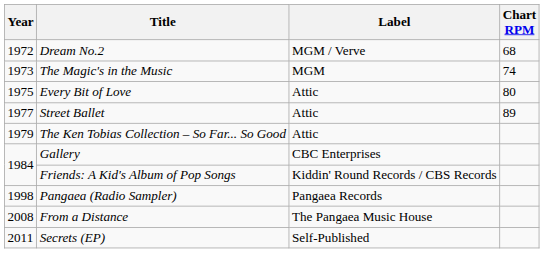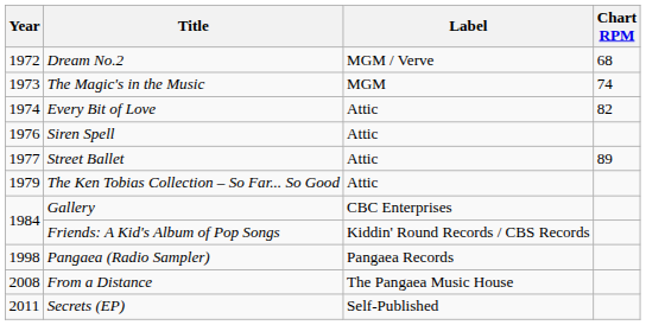 <table class="wikitable">
 <tr>
 <th>Year</th>
 <th>Title</th>
 <th>Label</th>
 <th>Chart<br><a href='#'>RPM</a></th>
 </tr>
 <tr>
 <td>1972</td>
 <td><em>Dream No.2</em></td>
 <td>MGM / Verve</td>
 <td>68</td>
 </tr>
 <tr>
 <td>1973</td>
 <td><em>The Magic's in the Music</em></td>
 <td>MGM</td>
 <td>74</td>
 </tr>
 <tr>
-<td>1975</td>
+<td>1974</td>
 <td><em>Every Bit of Love</em></td>
 <td>Attic</td>
-<td>80</td>
+<td>82</td>
+</tr>
+<tr>
+<td>1976</td>
+<td><em>Siren Spell</em></td>
+<td>Attic</td>
+<td></td>
 </tr>
 <tr>
 <td>1977</td>
 <td><em>Street Ballet</em></td>
 <td>Attic</td>
 <td>89</td>
 </tr>
 <tr>
 <td>1979</td>
 <td><em>The Ken Tobias Collection – So Far... So Good</em></td>
 <td>Attic</td>
 </tr>
 <tr>
 <td rowspan="2">1984</td>
 <td><em>Gallery</em></td>
 <td>CBC Enterprises</td>
 <td></td>
 </tr>
 <tr>
 <td><em>Friends: A Kid's Album of Pop Songs</em></td>
 <td>Kiddin' Round Records / CBS Records</td>
 <td></td>
 </tr>
 <tr>
 <td>1998</td>
 <td><em>Pangaea (Radio Sampler)</em></td>
 <td>Pangaea Records</td>
 <td></td>
 </tr>
 <tr>
 <td>2008</td>
 <td><em>From a Distance</em></td>
 <td>The Pangaea Music House</td>
 <td></td>
 </tr>
 <tr>
 <td>2011</td>
 <td><em>Secrets (EP)</em></td>
 <td>Self-Published</td>
 <td></td>
 </tr>
 </table>
